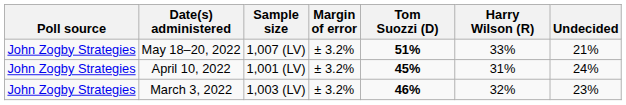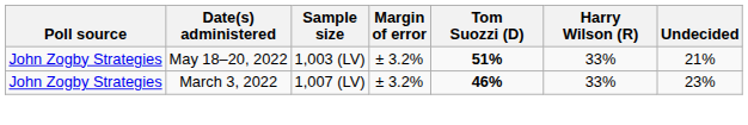 <table class="wikitable" style="font-size:90%;text-align:center;">
 <tr valign=bottom>
 <th>Poll source</th>
 <th>Date(s)<br>administered</th>
 <th>Sample<br>size</th>
 <th>Margin<br>of error</th>
 <th style="width:100px;">Tom<br>Suozzi (D)</th>
 <th style="width:100px;">Harry<br>Wilson (R)</th>
 <th>Undecided</th>
 </tr>
 <tr>
 <td style="text-align:left;"><a href='#'>John Zogby Strategies</a></td>
 <td>May 18–20, 2022</td>
-<td>1,007 (LV)</td>
+<td>1,003 (LV)</td>
 <td>± 3.2%</td>
 <td><strong>51%</strong></td>
 <td>33%</td>
 <td>21%</td>
 </tr>
 <tr>
 <td style="text-align:left;"><a href='#'>John Zogby Strategies</a></td>
-<td>April 10, 2022</td>
-<td>1,001 (LV)</td>
-<td>± 3.2%</td>
-<td><strong>45%</strong></td>
-<td>31%</td>
-<td>24%</td>
-</tr>
-<tr>
-<td style="text-align:left;"><a href='#'>John Zogby Strategies</a></td>
 <td>March 3, 2022</td>
-<td>1,003 (LV)</td>
+<td>1,007 (LV)</td>
 <td>± 3.2%</td>
 <td><strong>46%</strong></td>
-<td>32%</td>
+<td>33%</td>
 <td>23%</td>
 </tr>
 </table>
